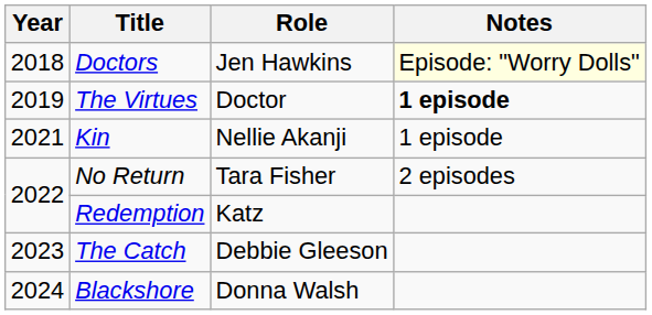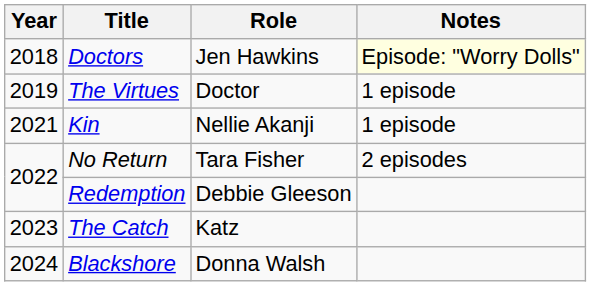 <table class="wikitable sortable">
 <tr>
 <th>Year</th>
 <th>Title</th>
 <th>Role</th>
 <th>Notes</th>
 </tr>
 <tr>
 <td>2018</td>
 <td><em><a href='#'>Doctors</a></em></td>
 <td>Jen Hawkins</td>
 <td style="background: lightyellow;">Episode: "Worry Dolls"</td>
 </tr>
 <tr>
 <td>2019</td>
 <td><em><a href='#'>The Virtues</a></em></td>
 <td>Doctor</td>
-<td><strong>1 episode</strong></td>
+<td>1 episode</td>
 </tr>
 <tr>
 <td>2021</td>
 <td><em><a href='#'>Kin</a></em></td>
 <td>Nellie Akanji</td>
 <td>1 episode</td>
 </tr>
 <tr>
 <td rowspan="2">2022</td>
 <td><em>No Return</em></td>
 <td>Tara Fisher</td>
 <td>2 episodes</td>
 </tr>
 <tr>
 <td><em><a href='#'>Redemption</a></em></td>
-<td>Katz</td>
+<td>Debbie Gleeson</td>
 <td></td>
 </tr>
 <tr>
 <td>2023</td>
 <td><em><a href='#'>The Catch</a></em></td>
-<td>Debbie Gleeson</td>
+<td>Katz</td>
 <td></td>
 </tr>
 <tr>
 <td>2024</td>
 <td><em><a href='#'>Blackshore</a></em></td>
 <td>Donna Walsh</td>
 <td></td>
 </tr>
 </table>
